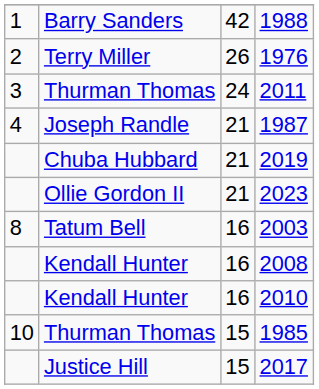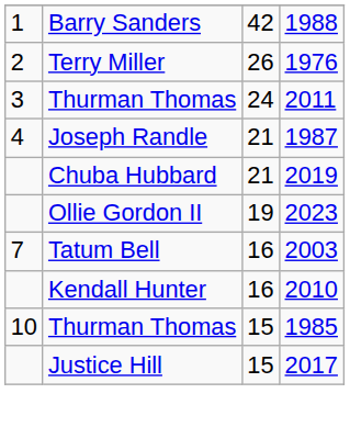 <table class="wikitable">
 <tr>
 </tr>
 <tr>
 <td>1</td>
 <td><a href='#'>Barry Sanders</a></td>
 <td>42</td>
 <td><a href='#'>1988</a></td>
 </tr>
 <tr>
 <td>2</td>
 <td><a href='#'>Terry Miller</a></td>
 <td>26</td>
 <td><a href='#'>1976</a></td>
 </tr>
 <tr>
 <td>3</td>
 <td><a href='#'>Thurman Thomas</a></td>
 <td>24</td>
 <td><a href='#'>2011</a></td>
 </tr>
 <tr>
 <td>4</td>
 <td><a href='#'>Joseph Randle</a></td>
 <td>21</td>
 <td><a href='#'>1987</a></td>
 </tr>
 <tr>
 <td></td>
 <td><a href='#'>Chuba Hubbard</a></td>
 <td>21</td>
 <td><a href='#'>2019</a></td>
 </tr>
 <tr>
 <td></td>
 <td><a href='#'>Ollie Gordon II</a></td>
-<td>21</td>
+<td>19</td>
 <td><a href='#'>2023</a></td>
 </tr>
 <tr>
-<td>8</td>
+<td>7</td>
 <td><a href='#'>Tatum Bell</a></td>
 <td>16</td>
 <td><a href='#'>2003</a></td>
-</tr>
-<tr>
-<td></td>
-<td><a href='#'>Kendall Hunter</a></td>
-<td>16</td>
-<td><a href='#'>2008</a></td>
 </tr>
 <tr>
 <td></td>
 <td><a href='#'>Kendall Hunter</a></td>
 <td>16</td>
 <td><a href='#'>2010</a></td>
 </tr>
 <tr>
 <td>10</td>
 <td><a href='#'>Thurman Thomas</a></td>
 <td>15</td>
 <td><a href='#'>1985</a></td>
 </tr>
 <tr>
 <td></td>
 <td><a href='#'>Justice Hill</a></td>
 <td>15</td>
 <td><a href='#'>2017</a></td>
 </tr>
 </table>
